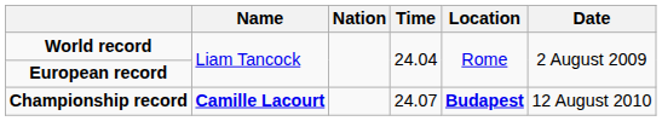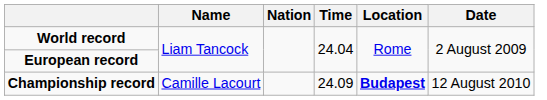 <table class=wikitable style=text-align:center>
 <tr>
 <th></th>
 <th>Name</th>
 <th>Nation</th>
 <th>Time</th>
 <th>Location</th>
 <th>Date</th>
 </tr>
 <tr>
 <td><strong>World record</strong></td>
 <td align=left rowspan=2><a href='#'>Liam Tancock</a></td>
 <td align=left rowspan=2></td>
 <td align=left rowspan=2>24.04</td>
 <td rowspan=2><a href='#'>Rome</a></td>
 <td rowspan=2>2 August 2009</td>
 </tr>
 <tr>
 <td><strong>European record</strong></td>
 </tr>
 <tr>
 <td><strong>Championship record</strong></td>
-<td align=left><strong><a href='#'>Camille Lacourt</a></strong></td>
+<td align=left><a href='#'>Camille Lacourt</a></td>
 <td align=left></td>
-<td align=left>24.07</td>
+<td align=left>24.09</td>
 <td><strong><a href='#'>Budapest</a></strong></td>
 <td>12 August 2010</td>
 </tr>
 </table>
